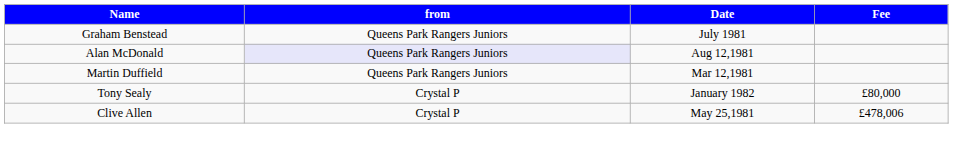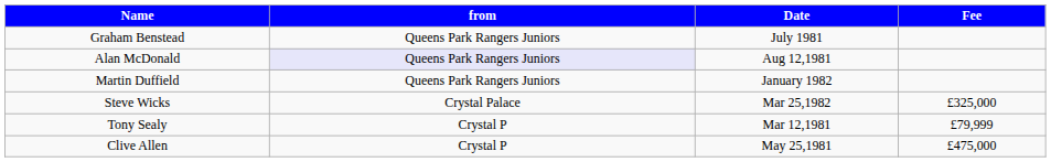 <table class="wikitable" style="text-align:center; font-size:90%; width:90%;">
 <tr>
 <th style="background:#0000FF; color:#FFFFFF; text-align:center;"><strong>Name</strong></th>
 <th style="background:#0000FF; color:#FFFFFF; text-align:center;">from</th>
 <th style="background:#0000FF; color:#FFFFFF; text-align:center;">Date</th>
 <th style="background:#0000FF; color:#FFFFFF; text-align:center;">Fee</th>
 </tr>
 <tr>
 <td>Graham Benstead</td>
 <td>Queens Park Rangers Juniors</td>
 <td>July 1981</td>
 <td></td>
 </tr>
 <tr>
 <td>Alan McDonald</td>
 <td style="background: lavender;">Queens Park Rangers Juniors</td>
 <td>Aug 12,1981</td>
 <td></td>
 </tr>
 <tr>
 <td>Martin Duffield</td>
 <td>Queens Park Rangers Juniors</td>
-<td>Mar 12,1981</td>
+<td>January 1982</td>
 <td></td>
+</tr>
+<tr>
+<td>Steve Wicks</td>
+<td>Crystal Palace</td>
+<td>Mar 25,1982</td>
+<td>£325,000</td>
 </tr>
 <tr>
 <td>Tony Sealy</td>
 <td>Crystal P</td>
-<td>January 1982</td>
-<td>£80,000</td>
+<td>Mar 12,1981</td>
+<td>£79,999</td>
 </tr>
 <tr>
 <td>Clive Allen</td>
 <td>Crystal P</td>
 <td>May 25,1981</td>
-<td>£478,006</td>
+<td>£475,000</td>
 </tr>
 </table>
